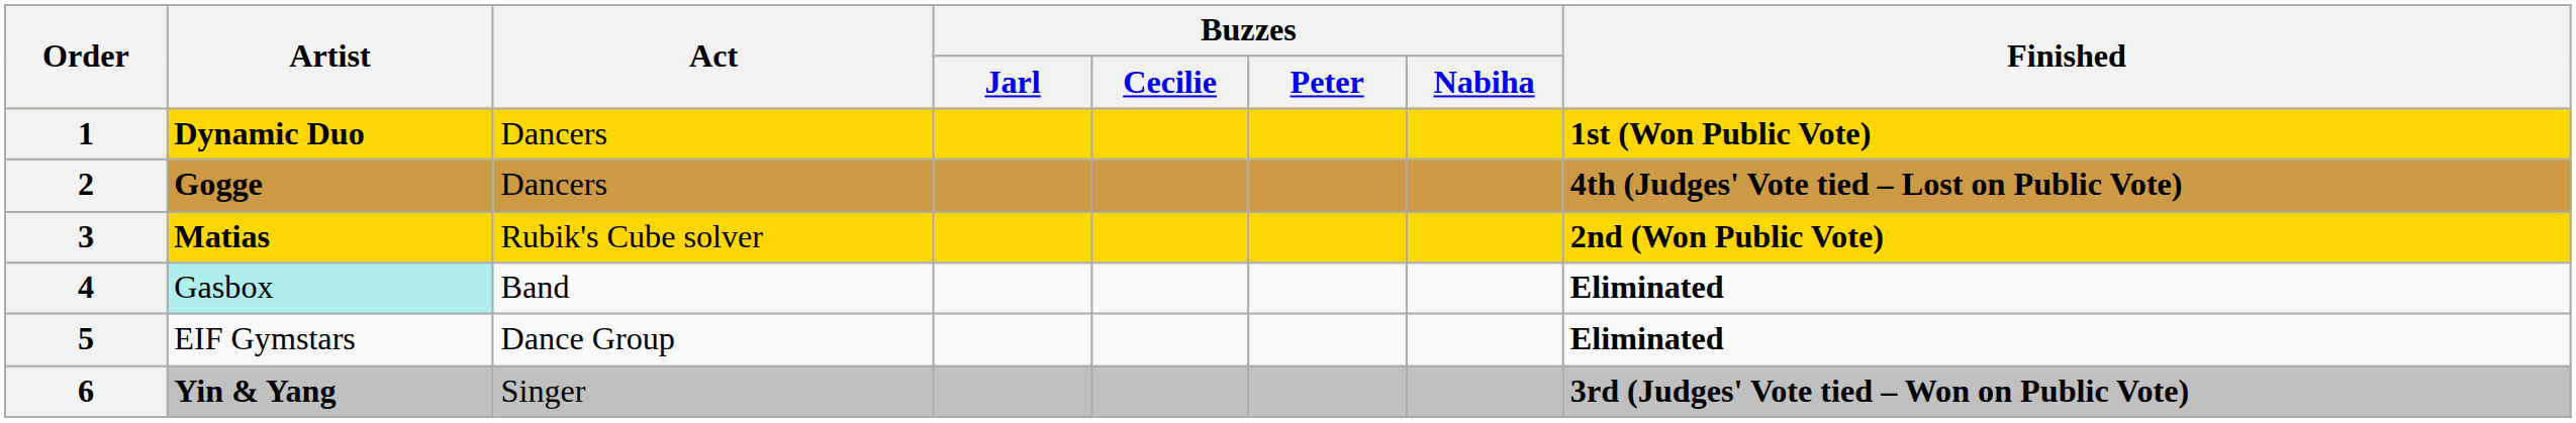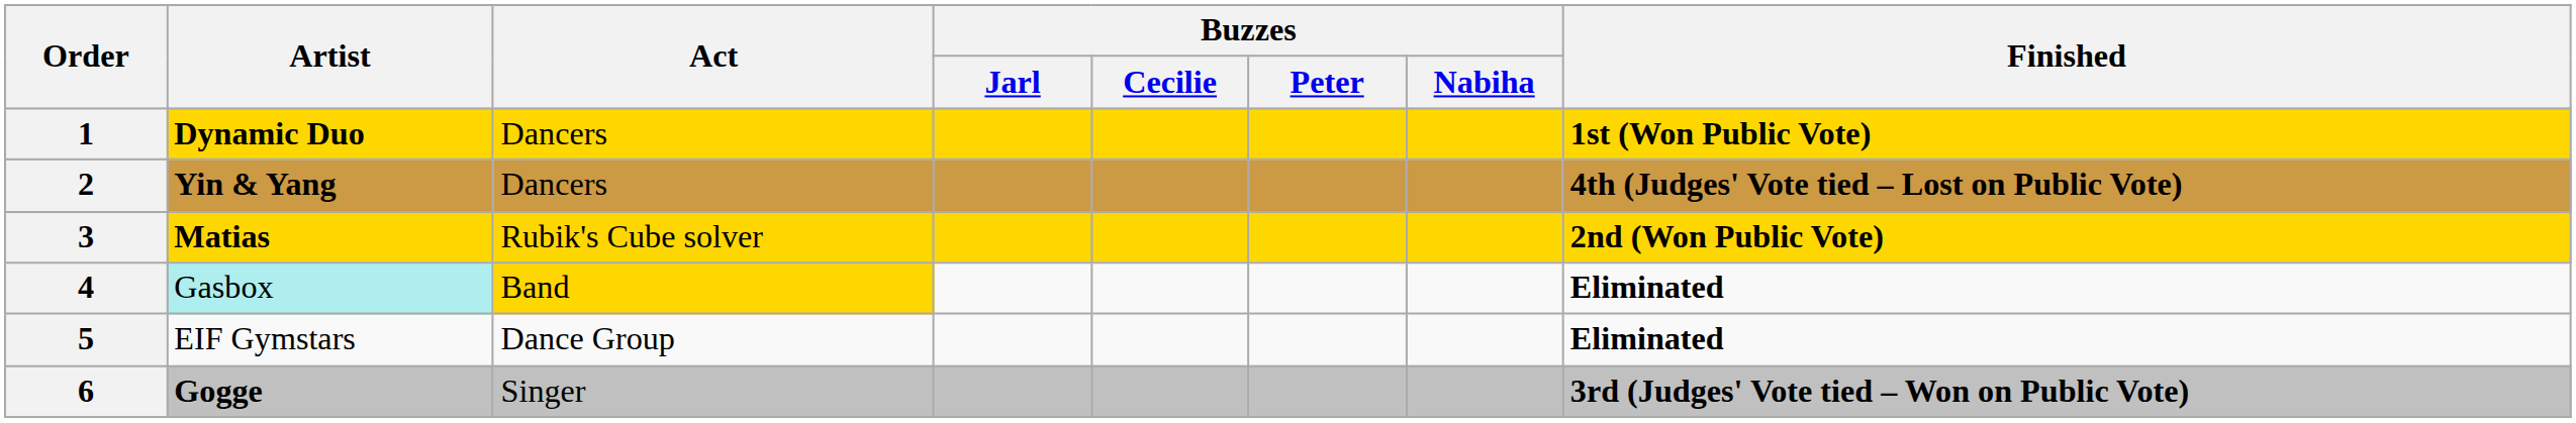 <table class="wikitable sortable" width="100%">
 <tr>
 <th rowspan="2">Order</th>
 <th rowspan="2" class="unsortable">Artist</th>
 <th rowspan="2" class="unsortable">Act</th>
 <th colspan="4" class="unsortable">Buzzes</th>
 <th rowspan="2">Finished</th>
 </tr>
 <tr>
 <th width="70"><a href='#'>Jarl</a></th>
 <th width="70"><a href='#'>Cecilie</a></th>
 <th width="70"><a href='#'>Peter</a></th>
 <th width="70"><a href='#'>Nabiha</a></th>
 </tr>
 <tr style="background:gold;">
 <th>1</th>
 <td><strong>Dynamic Duo</strong></td>
 <td>Dancers</td>
 <td></td>
 <td></td>
 <td></td>
 <td></td>
 <td><strong>1st (Won Public Vote)</strong></td>
 </tr>
 <tr style="background:#c94;">
 <th>2</th>
-<td><strong>Gogge</strong></td>
+<td><strong>Yin & Yang</strong></td>
 <td>Dancers</td>
 <td></td>
 <td align="center"></td>
 <td></td>
 <td align="center"></td>
 <td><strong>4th (Judges' Vote tied – Lost on Public Vote)</strong></td>
 </tr>
 <tr style="background:gold;">
 <th>3</th>
 <td><strong>Matias</strong></td>
 <td>Rubik's Cube solver</td>
 <td></td>
 <td></td>
 <td></td>
 <td></td>
 <td><strong>2nd (Won Public Vote)</strong></td>
 </tr>
 <tr>
 <th>4</th>
 <td style="background: paleturquoise;">Gasbox</td>
-<td>Band</td>
+<td style="background: gold;">Band</td>
 <td></td>
 <td></td>
 <td></td>
 <td></td>
 <td><strong>Eliminated</strong></td>
 </tr>
 <tr>
 <th>5</th>
 <td>EIF Gymstars</td>
 <td>Dance Group</td>
 <td></td>
 <td></td>
 <td></td>
 <td></td>
 <td><strong>Eliminated</strong></td>
 </tr>
 <tr style="background:silver;">
 <th>6</th>
-<td><strong>Yin & Yang</strong></td>
+<td><strong>Gogge</strong></td>
 <td>Singer</td>
 <td align="center"></td>
 <td></td>
 <td align="center"></td>
 <td></td>
 <td><strong>3rd (Judges' Vote tied – Won on Public Vote)</strong></td>
 </tr>
 </table>
